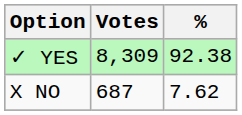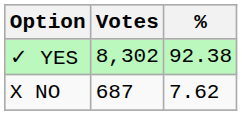 <table class="wikitable">
 <tr>
 <th>Option</th>
 <th>Votes</th>
 <th>%</th>
 </tr>
 <tr>
 <td style=background:#bbf8be>✓ YES</td>
-<td style=background:#bbf8be>8,309</td>
+<td style=background:#bbf8be>8,302</td>
 <td style=background:#bbf8be>92.38</td>
 </tr>
 <tr>
 <td>X NO</td>
 <td>687</td>
 <td>7.62</td>
 </tr>
 </table>
